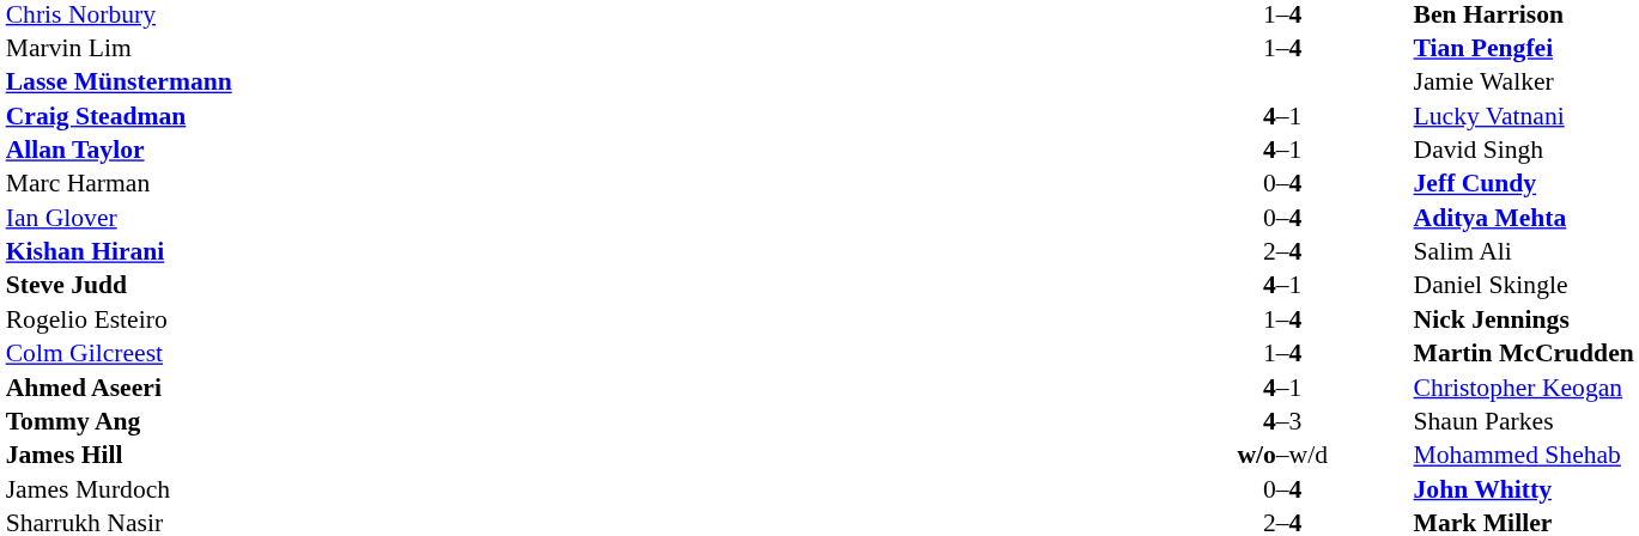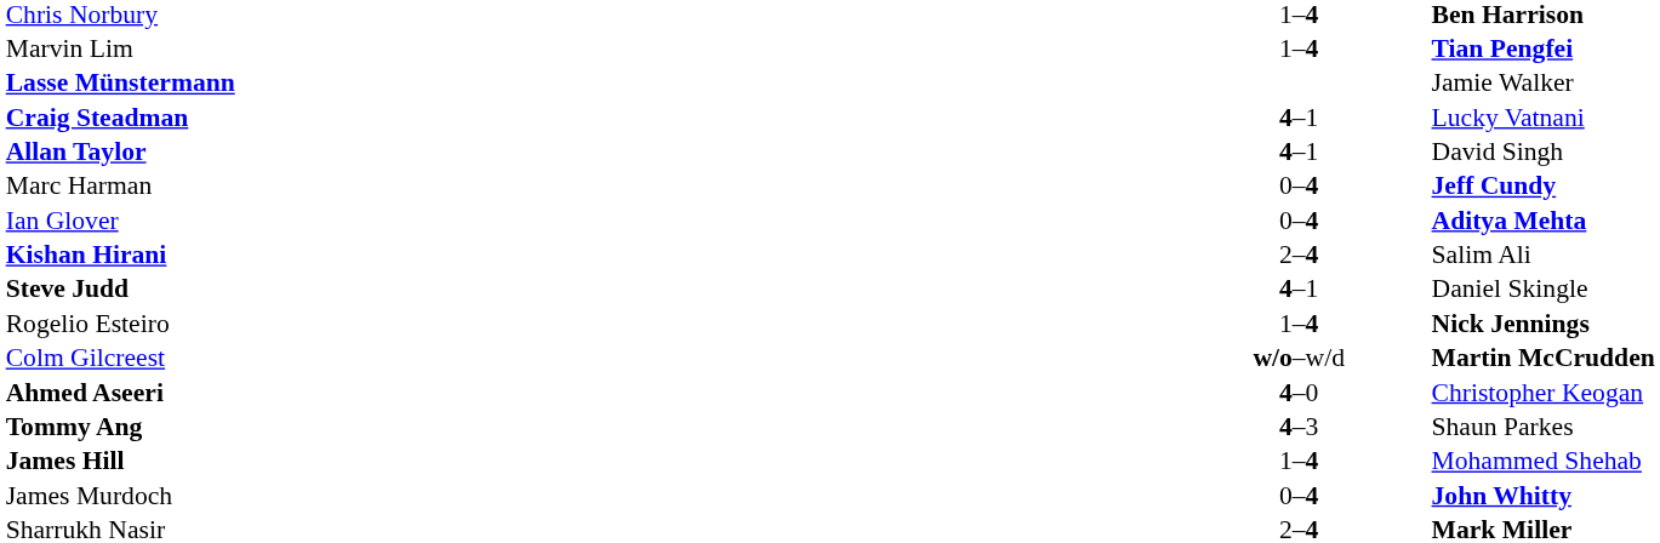 <table width="100%" cellspacing="1">
 <tr>
 <th width=45%></th>
 <th width=10%></th>
 <th width=45%></th>
 </tr>
 <tr>
 <td> <a href='#'>Chris Norbury</a></td>
 <td align="center">1–<strong>4</strong></td>
 <td> <strong>Ben Harrison</strong></td>
 </tr>
 <tr>
 <td> Marvin Lim</td>
 <td align="center">1–<strong>4</strong></td>
 <td> <strong><a href='#'>Tian Pengfei</a></strong></td>
 </tr>
 <tr>
 <td> <strong><a href='#'>Lasse Münstermann</a></strong></td>
 <td align="center"></td>
 <td> Jamie Walker</td>
 </tr>
 <tr>
 <td> <strong><a href='#'>Craig Steadman</a></strong></td>
 <td align="center"><strong>4</strong>–1</td>
 <td> <a href='#'>Lucky Vatnani</a></td>
 </tr>
 <tr>
 <td> <strong><a href='#'>Allan Taylor</a></strong></td>
 <td align="center"><strong>4</strong>–1</td>
 <td> David Singh</td>
 </tr>
 <tr>
 <td> Marc Harman</td>
 <td align="center">0–<strong>4</strong></td>
 <td> <strong><a href='#'>Jeff Cundy</a></strong></td>
 </tr>
 <tr>
 <td> <a href='#'>Ian Glover</a></td>
 <td align="center">0–<strong>4</strong></td>
 <td> <strong><a href='#'>Aditya Mehta</a></strong></td>
 </tr>
 <tr>
 <td> <strong><a href='#'>Kishan Hirani</a></strong></td>
 <td align="center">2–<strong>4</strong></td>
 <td> Salim Ali</td>
 </tr>
 <tr>
 <td> <strong>Steve Judd</strong></td>
 <td align="center"><strong>4</strong>–1</td>
 <td> Daniel Skingle</td>
 </tr>
 <tr>
 <td> Rogelio Esteiro</td>
 <td align="center">1–<strong>4</strong></td>
 <td> <strong>Nick Jennings</strong></td>
 </tr>
 <tr>
 <td> <a href='#'>Colm Gilcreest</a></td>
-<td align="center">1–<strong>4</strong></td>
+<td align="center"><strong>w/o</strong>–w/d</td>
 <td> <strong>Martin McCrudden</strong></td>
 </tr>
 <tr>
 <td> <strong>Ahmed Aseeri</strong></td>
-<td align="center"><strong>4</strong>–1</td>
+<td align="center"><strong>4</strong>–0</td>
 <td> <a href='#'>Christopher Keogan</a></td>
 </tr>
 <tr>
 <td> <strong>Tommy Ang</strong></td>
 <td align="center"><strong>4</strong>–3</td>
 <td> Shaun Parkes</td>
 </tr>
 <tr>
 <td> <strong>James Hill</strong></td>
-<td align="center"><strong>w/o</strong>–w/d</td>
+<td align="center">1–<strong>4</strong></td>
 <td> <a href='#'>Mohammed Shehab</a></td>
 </tr>
 <tr>
 <td> James Murdoch</td>
 <td align="center">0–<strong>4</strong></td>
 <td> <strong><a href='#'>John Whitty</a></strong></td>
 </tr>
 <tr>
 <td> Sharrukh Nasir</td>
 <td align="center">2–<strong>4</strong></td>
 <td> <strong>Mark Miller</strong></td>
 </tr>
 </table>
